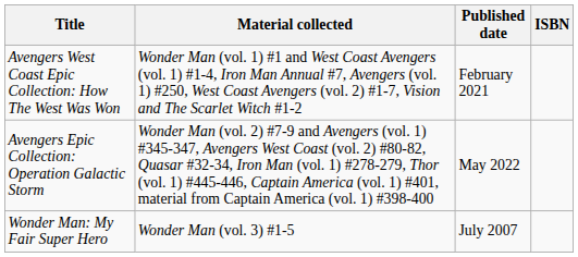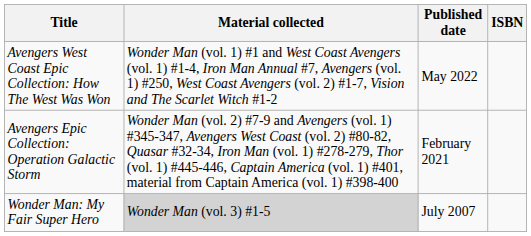 <table class="wikitable">
 <tr>
 <th>Title</th>
 <th>Material collected</th>
 <th>Published date</th>
 <th>ISBN</th>
 </tr>
 <tr>
 <td><em>Avengers West Coast Epic Collection: How The West Was Won</em></td>
 <td><em>Wonder Man</em> (vol. 1) #1 and <em>West Coast Avengers</em> (vol. 1) #1-4, <em>Iron Man Annual</em> #7, <em>Avengers</em> (vol. 1) #250, <em>West Coast Avengers</em> (vol. 2) #1-7, <em>Vision and The Scarlet Witch</em> #1-2</td>
-<td>February 2021</td>
+<td>May 2022</td>
 <td></td>
 </tr>
 <tr>
 <td><em>Avengers Epic Collection: Operation Galactic Storm</em></td>
 <td><em>Wonder Man</em> (vol. 2) #7-9 and <em>Avengers</em> (vol. 1) #345-347, <em>Avengers West Coast</em> (vol. 2) #80-82, <em>Quasar</em> #32-34, <em>Iron Man</em> (vol. 1) #278-279, <em>Thor</em> (vol. 1) #445-446, <em>Captain America</em> (vol. 1) #401, material from Captain America (vol. 1) #398-400</td>
-<td>May 2022</td>
+<td>February 2021</td>
 <td></td>
 </tr>
 <tr>
 <td><em>Wonder Man: My Fair Super Hero</em></td>
-<td><em>Wonder Man</em> (vol. 3) #1-5</td>
+<td style="background: lightgrey;"><em>Wonder Man</em> (vol. 3) #1-5</td>
 <td>July 2007</td>
 <td></td>
 </tr>
 </table>
